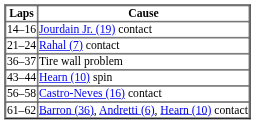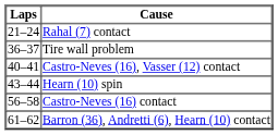 <table border=2 cellspacing=0>
 <tr>
 <th>Laps</th>
 <th>Cause</th>
-</tr>
-<tr>
-<td>14–16</td>
-<td><a href='#'>Jourdain Jr. (19)</a> contact</td>
 </tr>
 <tr>
 <td>21–24</td>
 <td><a href='#'>Rahal (7)</a> contact</td>
 </tr>
 <tr>
 <td>36–37</td>
 <td>Tire wall problem</td>
+</tr>
+<tr>
+<td>40–41</td>
+<td><a href='#'>Castro-Neves (16)</a>, <a href='#'>Vasser (12)</a> contact</td>
 </tr>
 <tr>
 <td>43–44</td>
 <td><a href='#'>Hearn (10)</a> spin</td>
 </tr>
 <tr>
 <td>56–58</td>
 <td><a href='#'>Castro-Neves (16)</a> contact</td>
 </tr>
 <tr>
 <td>61–62</td>
 <td><a href='#'>Barron (36)</a>, <a href='#'>Andretti (6)</a>, <a href='#'>Hearn (10)</a> contact</td>
 </tr>
 </table>
